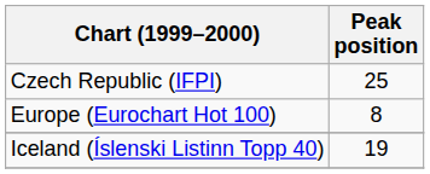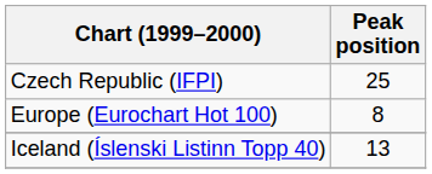 <table class="wikitable sortable">
 <tr>
 <th>Chart (1999–2000)</th>
 <th>Peak<br>position</th>
 </tr>
 <tr>
 <td>Czech Republic (<a href='#'>IFPI</a>)</td>
 <td style="text-align:center;">25</td>
 </tr>
 <tr>
 <td>Europe (<a href='#'>Eurochart Hot 100</a>)</td>
 <td style="text-align:center;">8</td>
 </tr>
 <tr>
 </tr>
 <tr>
 </tr>
 <tr>
 <td>Iceland (<a href='#'>Íslenski Listinn Topp 40</a>)</td>
-<td style="text-align:center;">19</td>
+<td style="text-align:center;">13</td>
 </tr>
 <tr>
 </tr>
 <tr>
 </tr>
 <tr>
 </tr>
 <tr>
 </tr>
 <tr>
 </tr>
 <tr>
 </tr>
 <tr>
 </tr>
 </table>
